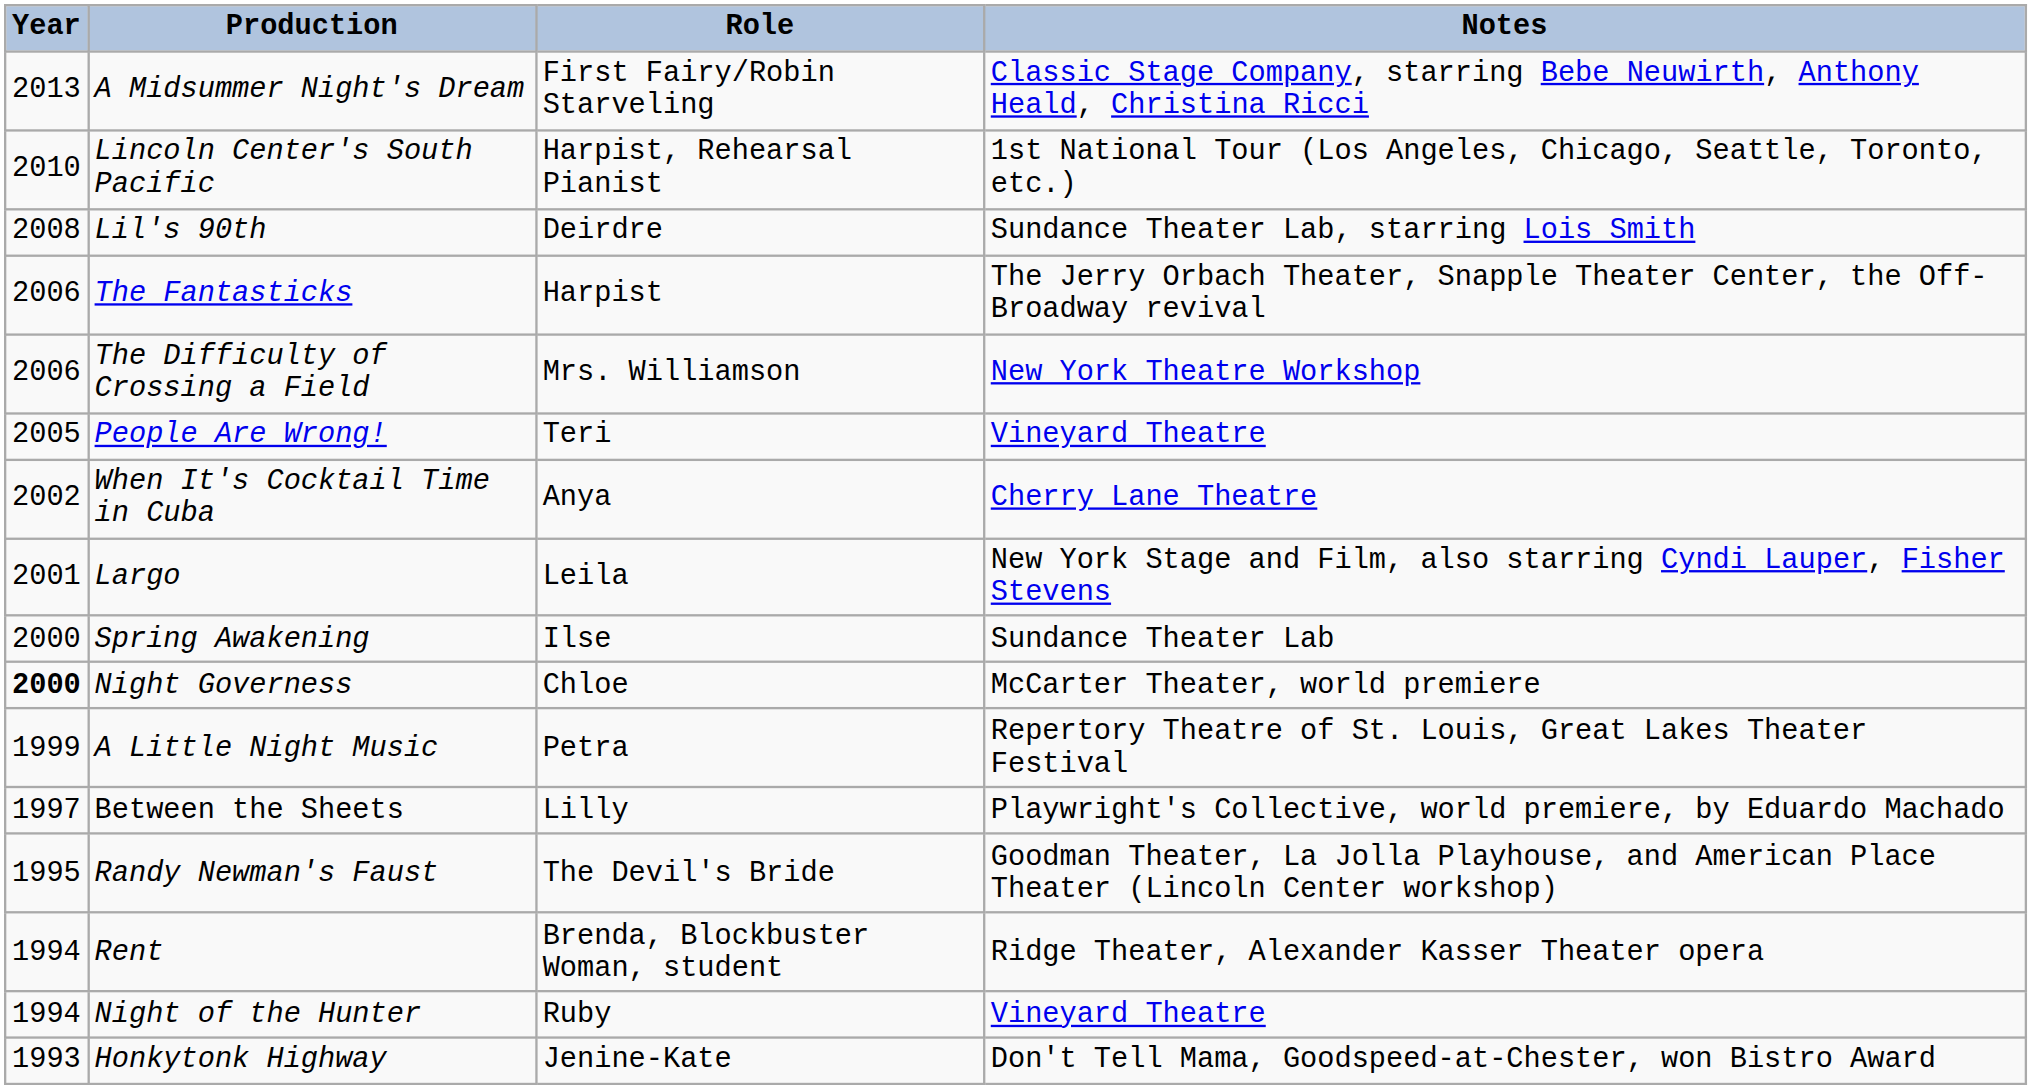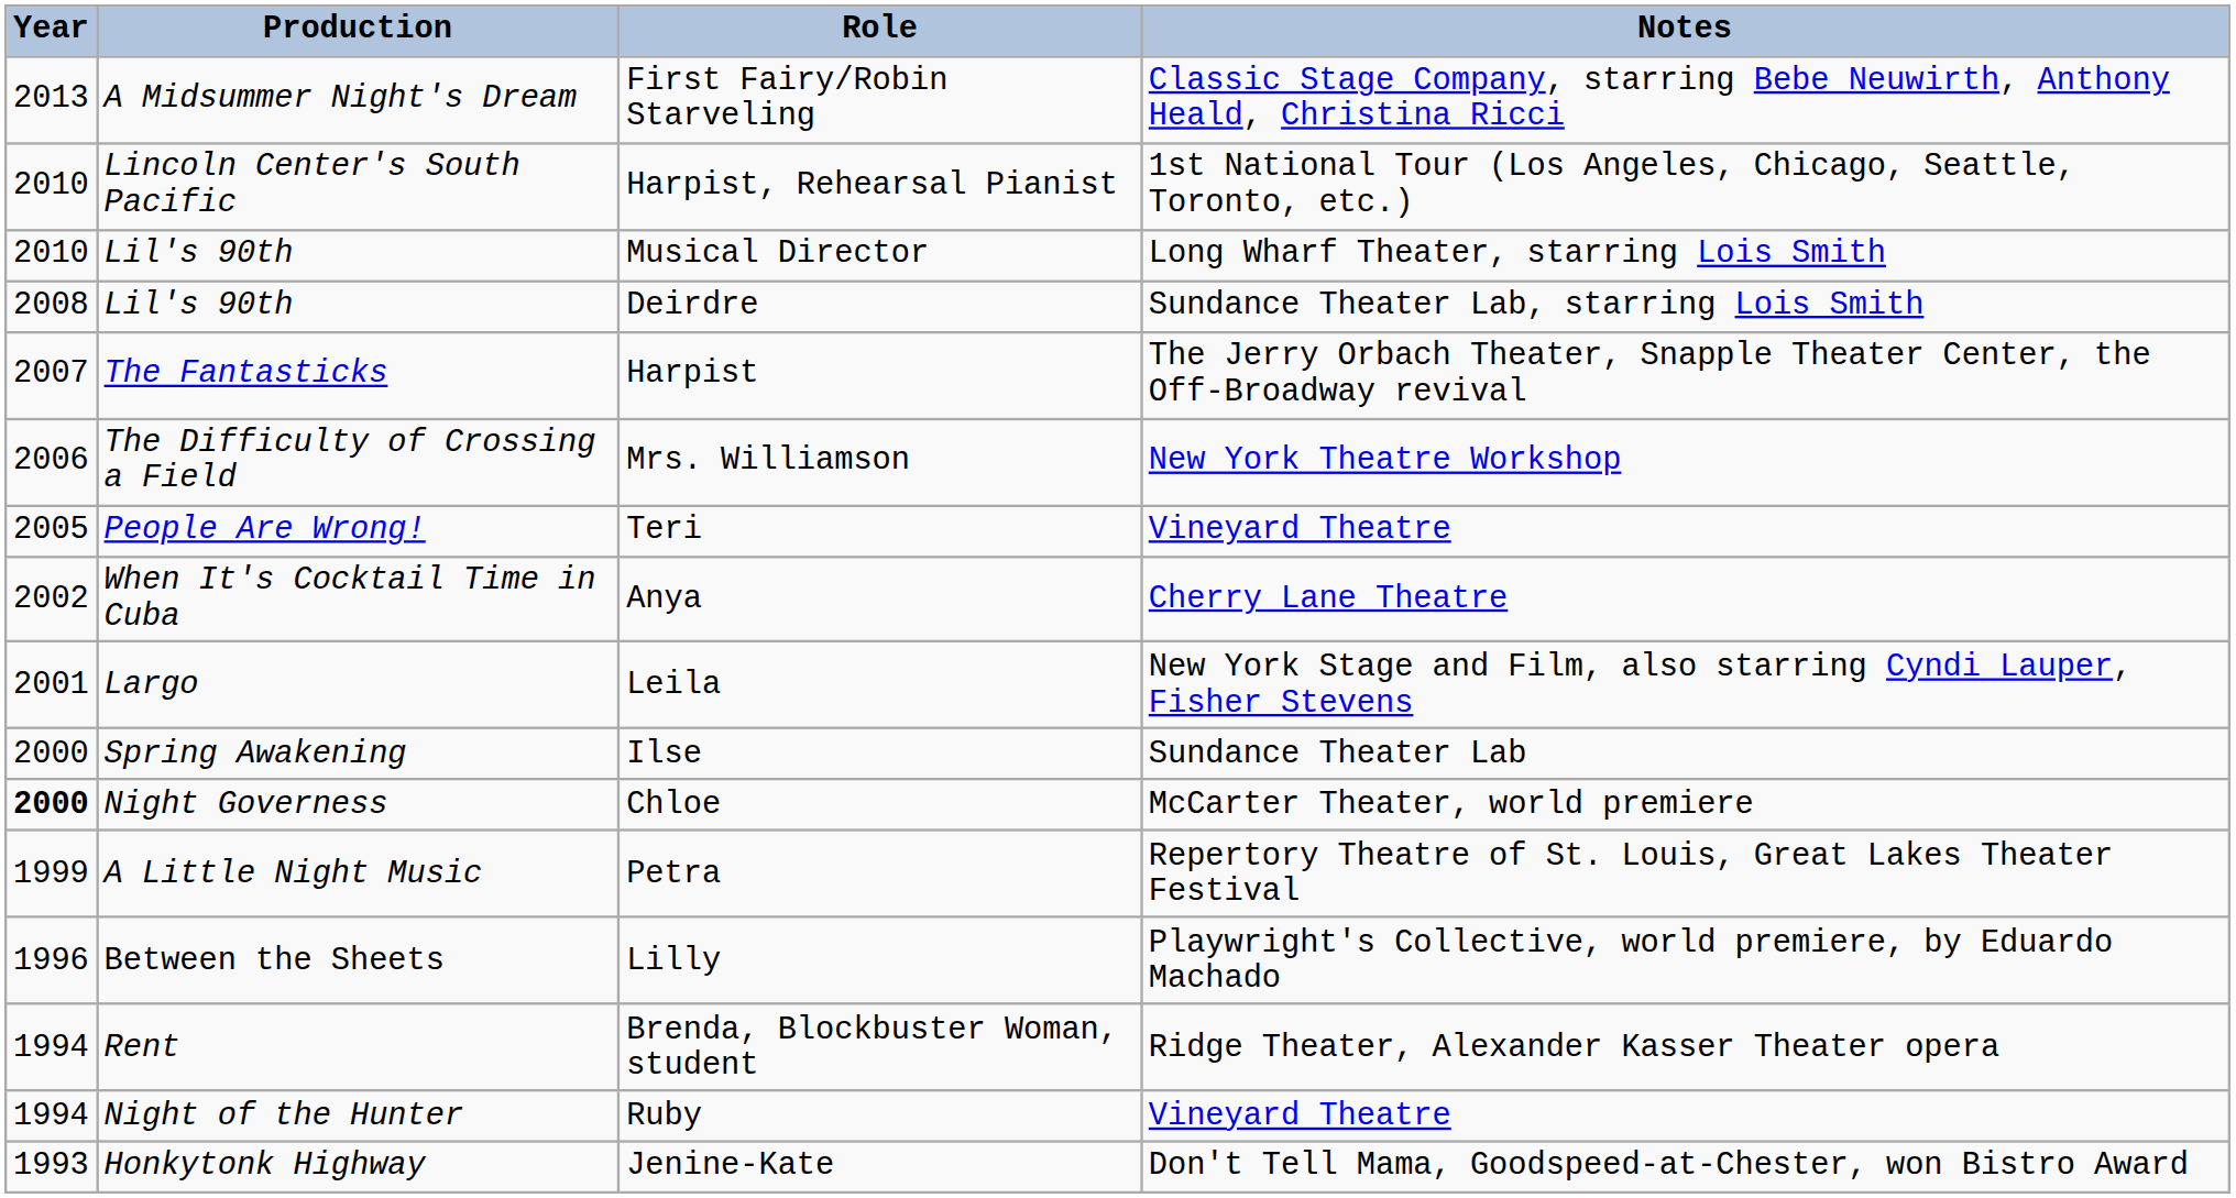 <table class="wikitable" style="font-size:95%;">
 <tr style="text-align:center;">
 <th style="background:#B0C4DE;">Year</th>
 <th style="background:#B0C4DE;">Production</th>
 <th style="background:#B0C4DE;">Role</th>
 <th style="background:#B0C4DE;">Notes</th>
 </tr>
 <tr>
 <td>2013</td>
 <td><em>A Midsummer Night's Dream</em></td>
 <td>First Fairy/Robin Starveling</td>
 <td><a href='#'>Classic Stage Company</a>, starring <a href='#'>Bebe Neuwirth</a>, <a href='#'>Anthony Heald</a>, <a href='#'>Christina Ricci</a></td>
 </tr>
 <tr>
 <td>2010</td>
 <td><em>Lincoln Center's South Pacific</em></td>
 <td>Harpist, Rehearsal Pianist</td>
 <td>1st National Tour (Los Angeles, Chicago, Seattle, Toronto, etc.)</td>
 </tr>
 <tr>
+<td>2010</td>
+<td><em>Lil's 90th</em></td>
+<td>Musical Director</td>
+<td>Long Wharf Theater, starring <a href='#'>Lois Smith</a></td>
+</tr>
+<tr>
 <td>2008</td>
 <td><em>Lil's 90th</em></td>
 <td>Deirdre</td>
 <td>Sundance Theater Lab, starring <a href='#'>Lois Smith</a></td>
 </tr>
 <tr>
-<td>2006</td>
+<td>2007</td>
 <td><em><a href='#'>The Fantasticks</a></em></td>
 <td>Harpist</td>
 <td>The Jerry Orbach Theater, Snapple Theater Center, the Off-Broadway revival</td>
 </tr>
 <tr>
 <td>2006</td>
 <td><em>The Difficulty of Crossing a Field</em></td>
 <td>Mrs. Williamson</td>
 <td><a href='#'>New York Theatre Workshop</a></td>
 </tr>
 <tr>
 <td>2005</td>
 <td><em><a href='#'>People Are Wrong!</a></em></td>
 <td>Teri</td>
 <td><a href='#'>Vineyard Theatre</a></td>
 </tr>
 <tr>
 <td>2002</td>
 <td><em>When It's Cocktail Time in Cuba</em></td>
 <td>Anya</td>
 <td><a href='#'>Cherry Lane Theatre</a></td>
 </tr>
 <tr>
 <td>2001</td>
 <td><em>Largo</em></td>
 <td>Leila</td>
 <td>New York Stage and Film, also starring <a href='#'>Cyndi Lauper</a>, <a href='#'>Fisher Stevens</a></td>
 </tr>
 <tr>
 <td>2000</td>
 <td><em>Spring Awakening</em></td>
 <td>Ilse</td>
 <td>Sundance Theater Lab</td>
 </tr>
 <tr>
 <td><strong>2000</strong></td>
 <td><em>Night Governess</em></td>
 <td>Chloe</td>
 <td>McCarter Theater, world premiere</td>
 </tr>
 <tr>
 <td>1999</td>
 <td><em>A Little Night Music</em></td>
 <td>Petra</td>
 <td>Repertory Theatre of St. Louis, Great Lakes Theater Festival</td>
 </tr>
 <tr>
-<td>1997</td>
+<td>1996</td>
 <td>Between the Sheets</td>
 <td>Lilly</td>
 <td>Playwright's Collective, world premiere, by Eduardo Machado</td>
-</tr>
-<tr>
-<td>1995</td>
-<td><em>Randy Newman's Faust</em></td>
-<td>The Devil's Bride</td>
-<td>Goodman Theater, La Jolla Playhouse, and American Place Theater (Lincoln Center workshop)</td>
 </tr>
 <tr>
 <td>1994</td>
 <td><em>Rent</em></td>
 <td>Brenda, Blockbuster Woman, student</td>
 <td>Ridge Theater, Alexander Kasser Theater opera</td>
 </tr>
 <tr>
 <td>1994</td>
 <td><em>Night of the Hunter</em></td>
 <td>Ruby</td>
 <td><a href='#'>Vineyard Theatre</a></td>
 </tr>
 <tr>
 <td>1993</td>
 <td><em>Honkytonk Highway</em></td>
 <td>Jenine-Kate</td>
 <td>Don't Tell Mama, Goodspeed-at-Chester, won Bistro Award</td>
 </tr>
 </table>
